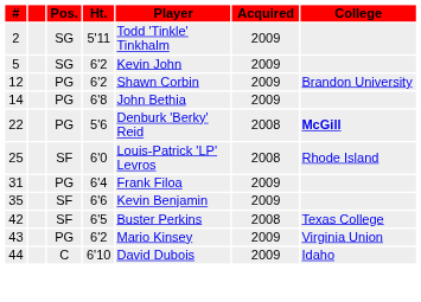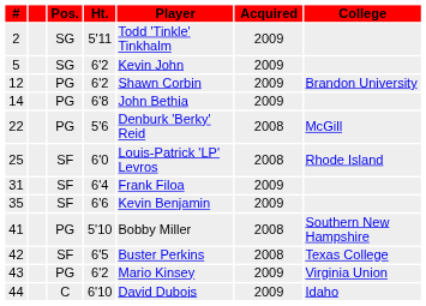 <table width=40%>
 <tr bgcolor="#FF0000">
 <th width=3%><span>#</span></th>
 <td width=3%></td>
 <th width=3%><span>Pos.</span></th>
 <th width=3%><span>Ht.</span></th>
 <th width=20%><span>Player</span></th>
 <th width=5%><span>Acquired</span></th>
 <th width=20%><span>College</span></th>
 </tr>
 <tr bgcolor="#eeeeee">
 <td align=center>2</td>
 <td align=center></td>
 <td align=center>SG</td>
 <td align=center>5'11</td>
 <td><a href='#'>Todd 'Tinkle' Tinkhalm</a></td>
 <td align=center>2009</td>
 <td></td>
 </tr>
 <tr bgcolor="#eeeeee">
 <td align=center>5</td>
 <td align=center></td>
 <td align=center>SG</td>
 <td align=center>6'2</td>
 <td><a href='#'>Kevin John</a></td>
 <td align=center>2009</td>
 <td></td>
 </tr>
 <tr bgcolor="#eeeeee">
 <td align=center>12</td>
 <td align=center></td>
 <td align=center>PG</td>
 <td align=center>6'2</td>
 <td><a href='#'>Shawn Corbin</a></td>
 <td align=center>2009</td>
 <td><a href='#'>Brandon University</a></td>
 </tr>
 <tr bgcolor="#eeeeee">
 <td align=center>14</td>
 <td align=center></td>
 <td align=center>PG</td>
 <td align=center>6'8</td>
 <td><a href='#'>John Bethia</a></td>
 <td align=center>2009</td>
 <td></td>
 </tr>
 <tr bgcolor="#eeeeee">
 <td align=center>22</td>
 <td align=center></td>
 <td align=center>PG</td>
 <td align=center>5'6</td>
 <td><a href='#'>Denburk 'Berky' Reid</a></td>
 <td align=center>2008</td>
-<td><strong><a href='#'>McGill</a></strong></td>
+<td><a href='#'>McGill</a></td>
 </tr>
 <tr bgcolor="#eeeeee">
 <td align=center>25</td>
 <td align=center></td>
 <td align=center>SF</td>
 <td align=center>6'0</td>
 <td><a href='#'>Louis-Patrick 'LP' Levros</a></td>
 <td align=center>2008</td>
 <td><a href='#'>Rhode Island</a></td>
 </tr>
 <tr bgcolor="#eeeeee">
 <td align=center>31</td>
 <td align=center></td>
-<td align=center>PG</td>
+<td align=center>SF</td>
 <td align=center>6'4</td>
 <td><a href='#'>Frank Filoa</a></td>
 <td align=center>2009</td>
 <td></td>
 </tr>
 <tr bgcolor="#eeeeee">
 <td align=center>35</td>
 <td align=center></td>
 <td align=center>SF</td>
 <td align=center>6'6</td>
 <td><a href='#'>Kevin Benjamin</a></td>
 <td align=center>2009</td>
 <td></td>
+</tr>
+<tr bgcolor="#eeeeee">
+<td align=center>41</td>
+<td align=center></td>
+<td align=center>PG</td>
+<td align=center>5'10</td>
+<td>Bobby Miller</td>
+<td align=center>2008</td>
+<td><a href='#'>Southern New Hampshire</a></td>
 </tr>
 <tr bgcolor="#eeeeee">
 <td align=center>42</td>
 <td align=center></td>
 <td align=center>SF</td>
 <td align=center>6'5</td>
 <td><a href='#'>Buster Perkins</a></td>
 <td align=center>2008</td>
 <td><a href='#'>Texas College</a></td>
 </tr>
 <tr bgcolor="#eeeeee">
 <td align=center>43</td>
 <td align=center></td>
 <td align=center>PG</td>
 <td align=center>6'2</td>
 <td><a href='#'>Mario Kinsey</a></td>
 <td align=center>2009</td>
 <td><a href='#'>Virginia Union</a></td>
 </tr>
 <tr bgcolor="#eeeeee">
 <td align=center>44</td>
 <td align=center></td>
 <td align=center>C</td>
 <td align=center>6'10</td>
 <td><a href='#'>David Dubois</a></td>
 <td align=center>2009</td>
 <td><a href='#'>Idaho</a></td>
 </tr>
 </table>
